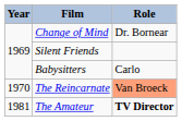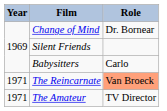 <table class="wikitable" style="font-size:95%;">
 <tr>
 <th style="background:#B0C4DE;">Year</th>
 <th style="background:#B0C4DE;">Film</th>
 <th style="background:#B0C4DE;">Role</th>
 </tr>
 <tr>
 <td rowspan=3>1969</td>
 <td><em><a href='#'>Change of Mind</a></em></td>
 <td>Dr. Bornear</td>
 </tr>
 <tr>
 <td><em>Silent Friends</em></td>
 <td></td>
 </tr>
 <tr>
 <td><em>Babysitters</em></td>
 <td>Carlo</td>
 </tr>
 <tr>
-<td>1970</td>
+<td>1971</td>
 <td><em><a href='#'>The Reincarnate</a></em></td>
 <td style="background: lightsalmon;">Van Broeck</td>
 </tr>
 <tr>
-<td>1981</td>
+<td>1971</td>
 <td><em><a href='#'>The Amateur</a></em></td>
-<td><strong>TV Director</strong></td>
+<td>TV Director</td>
 </tr>
 </table>
